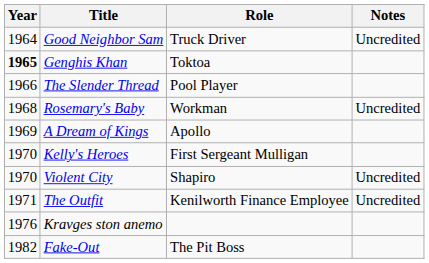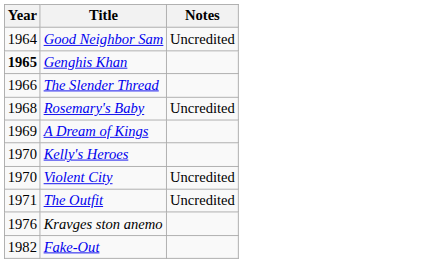 <table class="wikitable sortable">
 <tr>
 <th>Year</th>
 <th>Title</th>
-<th>Role</th>
 <th class="unsortable">Notes</th>
 </tr>
 <tr>
 <td>1964</td>
 <td><em><a href='#'>Good Neighbor Sam</a></em></td>
-<td>Truck Driver</td>
 <td>Uncredited</td>
 </tr>
 <tr>
 <td><strong>1965</strong></td>
 <td><em><a href='#'>Genghis Khan</a></em></td>
-<td>Toktoa</td>
 <td></td>
 </tr>
 <tr>
 <td>1966</td>
 <td><em><a href='#'>The Slender Thread</a></em></td>
-<td>Pool Player</td>
 <td></td>
 </tr>
 <tr>
 <td>1968</td>
 <td><em><a href='#'>Rosemary's Baby</a></em></td>
-<td>Workman</td>
 <td>Uncredited</td>
 </tr>
 <tr>
 <td>1969</td>
 <td><em><a href='#'>A Dream of Kings</a></em></td>
-<td>Apollo</td>
 <td></td>
 </tr>
 <tr>
 <td>1970</td>
 <td><em><a href='#'>Kelly's Heroes</a></em></td>
-<td>First Sergeant Mulligan</td>
 <td></td>
 </tr>
 <tr>
 <td>1970</td>
 <td><em><a href='#'>Violent City</a></em></td>
-<td>Shapiro</td>
 <td>Uncredited</td>
 </tr>
 <tr>
 <td>1971</td>
 <td><em><a href='#'>The Outfit</a></em></td>
-<td>Kenilworth Finance Employee</td>
 <td>Uncredited</td>
 </tr>
 <tr>
 <td>1976</td>
 <td><em>Kravges ston anemo</em></td>
 <td></td>
-<td></td>
 </tr>
 <tr>
 <td>1982</td>
 <td><em><a href='#'>Fake-Out</a></em></td>
-<td>The Pit Boss</td>
 <td></td>
 </tr>
 </table>
